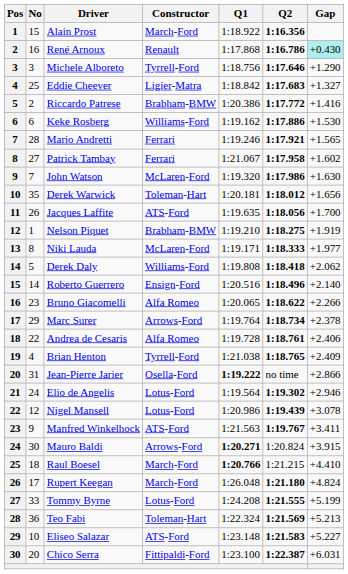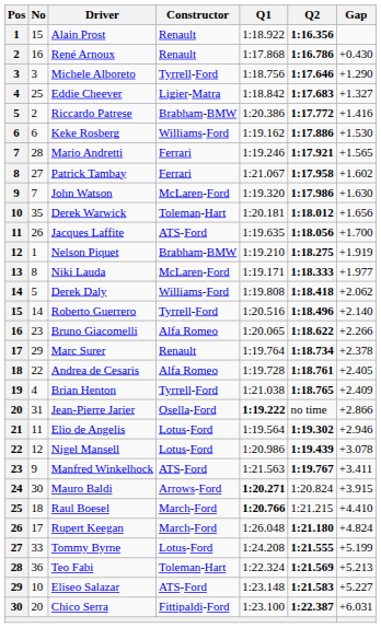 <table class="wikitable sortable" style="font-size: 95%;">
 <tr>
 <th>Pos</th>
 <th>No</th>
 <th>Driver</th>
 <th>Constructor</th>
 <th>Q1</th>
 <th>Q2</th>
 <th>Gap</th>
 </tr>
 <tr>
 <th>1</th>
 <td>15</td>
 <td> <a href='#'>Alain Prost</a></td>
-<td><a href='#'>March</a>-<a href='#'>Ford</a></td>
+<td><a href='#'>Renault</a></td>
 <td>1:18.922</td>
 <td><strong>1:16.356</strong></td>
 <td></td>
 </tr>
 <tr>
 <th>2</th>
 <td>16</td>
 <td> <a href='#'>René Arnoux</a></td>
 <td><a href='#'>Renault</a></td>
 <td>1:17.868</td>
 <td><strong>1:16.786</strong></td>
-<td style="background: paleturquoise;">+0.430</td>
+<td>+0.430</td>
 </tr>
 <tr>
 <th>3</th>
 <td>3</td>
 <td> <a href='#'>Michele Alboreto</a></td>
 <td><a href='#'>Tyrrell</a>-<a href='#'>Ford</a></td>
 <td>1:18.756</td>
 <td><strong>1:17.646</strong></td>
 <td>+1.290</td>
 </tr>
 <tr>
 <th>4</th>
 <td>25</td>
 <td> <a href='#'>Eddie Cheever</a></td>
 <td><a href='#'>Ligier</a>-<a href='#'>Matra</a></td>
 <td>1:18.842</td>
 <td><strong>1:17.683</strong></td>
 <td>+1.327</td>
 </tr>
 <tr>
 <th>5</th>
 <td>2</td>
 <td> <a href='#'>Riccardo Patrese</a></td>
 <td><a href='#'>Brabham</a>-<a href='#'>BMW</a></td>
 <td>1:20.386</td>
 <td><strong>1:17.772</strong></td>
 <td>+1.416</td>
 </tr>
 <tr>
 <th>6</th>
 <td>6</td>
 <td> <a href='#'>Keke Rosberg</a></td>
 <td><a href='#'>Williams</a>-<a href='#'>Ford</a></td>
 <td>1:19.162</td>
 <td><strong>1:17.886</strong></td>
 <td>+1.530</td>
 </tr>
 <tr>
 <th>7</th>
 <td>28</td>
 <td> <a href='#'>Mario Andretti</a></td>
 <td><a href='#'>Ferrari</a></td>
 <td>1:19.246</td>
 <td><strong>1:17.921</strong></td>
 <td>+1.565</td>
 </tr>
 <tr>
 <th>8</th>
 <td>27</td>
 <td> <a href='#'>Patrick Tambay</a></td>
 <td><a href='#'>Ferrari</a></td>
 <td>1:21.067</td>
 <td><strong>1:17.958</strong></td>
 <td>+1.602</td>
 </tr>
 <tr>
 <th>9</th>
 <td>7</td>
 <td> <a href='#'>John Watson</a></td>
 <td><a href='#'>McLaren</a>-<a href='#'>Ford</a></td>
 <td>1:19.320</td>
 <td><strong>1:17.986</strong></td>
 <td>+1.630</td>
 </tr>
 <tr>
 <th>10</th>
 <td>35</td>
 <td> <a href='#'>Derek Warwick</a></td>
 <td><a href='#'>Toleman</a>-<a href='#'>Hart</a></td>
 <td>1:20.181</td>
 <td><strong>1:18.012</strong></td>
 <td>+1.656</td>
 </tr>
 <tr>
 <th>11</th>
 <td>26</td>
 <td> <a href='#'>Jacques Laffite</a></td>
 <td><a href='#'>ATS</a>-<a href='#'>Ford</a></td>
 <td>1:19.635</td>
 <td><strong>1:18.056</strong></td>
 <td>+1.700</td>
 </tr>
 <tr>
 <th>12</th>
 <td>1</td>
 <td> <a href='#'>Nelson Piquet</a></td>
 <td><a href='#'>Brabham</a>-<a href='#'>BMW</a></td>
 <td>1:19.210</td>
 <td><strong>1:18.275</strong></td>
 <td>+1.919</td>
 </tr>
 <tr>
 <th>13</th>
 <td>8</td>
 <td> <a href='#'>Niki Lauda</a></td>
 <td><a href='#'>McLaren</a>-<a href='#'>Ford</a></td>
 <td>1:19.171</td>
 <td><strong>1:18.333</strong></td>
 <td>+1.977</td>
 </tr>
 <tr>
 <th>14</th>
 <td>5</td>
 <td> <a href='#'>Derek Daly</a></td>
 <td><a href='#'>Williams</a>-<a href='#'>Ford</a></td>
 <td>1:19.808</td>
 <td><strong>1:18.418</strong></td>
 <td>+2.062</td>
 </tr>
 <tr>
 <th>15</th>
 <td>14</td>
 <td> <a href='#'>Roberto Guerrero</a></td>
-<td><a href='#'>Ensign</a>-<a href='#'>Ford</a></td>
+<td><a href='#'>Tyrrell</a>-<a href='#'>Ford</a></td>
 <td>1:20.516</td>
 <td><strong>1:18.496</strong></td>
 <td>+2.140</td>
 </tr>
 <tr>
 <th>16</th>
 <td>23</td>
 <td> <a href='#'>Bruno Giacomelli</a></td>
 <td><a href='#'>Alfa Romeo</a></td>
 <td>1:20.065</td>
 <td><strong>1:18.622</strong></td>
 <td>+2.266</td>
 </tr>
 <tr>
 <th>17</th>
 <td>29</td>
 <td> <a href='#'>Marc Surer</a></td>
-<td><a href='#'>Arrows</a>-<a href='#'>Ford</a></td>
+<td><a href='#'>Renault</a></td>
 <td>1:19.764</td>
 <td><strong>1:18.734</strong></td>
 <td>+2.378</td>
 </tr>
 <tr>
 <th>18</th>
 <td>22</td>
 <td> <a href='#'>Andrea de Cesaris</a></td>
 <td><a href='#'>Alfa Romeo</a></td>
 <td>1:19.728</td>
 <td><strong>1:18.761</strong></td>
-<td>+2.406</td>
+<td>+2.405</td>
 </tr>
 <tr>
 <th>19</th>
 <td>4</td>
 <td> <a href='#'>Brian Henton</a></td>
 <td><a href='#'>Tyrrell</a>-<a href='#'>Ford</a></td>
 <td>1:21.038</td>
 <td><strong>1:18.765</strong></td>
 <td>+2.409</td>
 </tr>
 <tr>
 <th>20</th>
 <td>31</td>
 <td> <a href='#'>Jean-Pierre Jarier</a></td>
 <td><a href='#'>Osella</a>-<a href='#'>Ford</a></td>
 <td><strong>1:19.222</strong></td>
 <td>no time</td>
 <td>+2.866</td>
 </tr>
 <tr>
 <th>21</th>
-<td>24</td>
+<td>11</td>
 <td> <a href='#'>Elio de Angelis</a></td>
 <td><a href='#'>Lotus</a>-<a href='#'>Ford</a></td>
 <td>1:19.564</td>
 <td><strong>1:19.302</strong></td>
 <td>+2.946</td>
 </tr>
 <tr>
 <th>22</th>
 <td>12</td>
 <td> <a href='#'>Nigel Mansell</a></td>
 <td><a href='#'>Lotus</a>-<a href='#'>Ford</a></td>
 <td>1:20.986</td>
 <td><strong>1:19.439</strong></td>
 <td>+3.078</td>
 </tr>
 <tr>
 <th>23</th>
 <td>9</td>
 <td> <a href='#'>Manfred Winkelhock</a></td>
 <td><a href='#'>ATS</a>-<a href='#'>Ford</a></td>
 <td>1:21.563</td>
 <td><strong>1:19.767</strong></td>
 <td>+3.411</td>
 </tr>
 <tr>
 <th>24</th>
 <td>30</td>
 <td> <a href='#'>Mauro Baldi</a></td>
 <td><a href='#'>Arrows</a>-<a href='#'>Ford</a></td>
 <td><strong>1:20.271</strong></td>
 <td>1:20.824</td>
 <td>+3.915</td>
 </tr>
 <tr>
 <th>25</th>
 <td>18</td>
 <td> <a href='#'>Raul Boesel</a></td>
 <td><a href='#'>March</a>-<a href='#'>Ford</a></td>
 <td><strong>1:20.766</strong></td>
 <td>1:21.215</td>
 <td>+4.410</td>
 </tr>
 <tr>
 <th>26</th>
 <td>17</td>
 <td> <a href='#'>Rupert Keegan</a></td>
 <td><a href='#'>March</a>-<a href='#'>Ford</a></td>
 <td>1:26.048</td>
 <td><strong>1:21.180</strong></td>
 <td>+4.824</td>
 </tr>
 <tr>
 <th>27</th>
 <td>33</td>
 <td> <a href='#'>Tommy Byrne</a></td>
 <td><a href='#'>Lotus</a>-<a href='#'>Ford</a></td>
 <td>1:24.208</td>
 <td><strong>1:21.555</strong></td>
 <td>+5.199</td>
 </tr>
 <tr>
 <th>28</th>
 <td>36</td>
 <td> <a href='#'>Teo Fabi</a></td>
 <td><a href='#'>Toleman</a>-<a href='#'>Hart</a></td>
 <td>1:22.324</td>
 <td><strong>1:21.569</strong></td>
 <td>+5.213</td>
 </tr>
 <tr>
 <th>29</th>
 <td>10</td>
 <td> <a href='#'>Eliseo Salazar</a></td>
 <td><a href='#'>ATS</a>-<a href='#'>Ford</a></td>
 <td>1:23.148</td>
 <td><strong>1:21.583</strong></td>
 <td>+5.227</td>
 </tr>
 <tr>
 <th>30</th>
 <td>20</td>
 <td> <a href='#'>Chico Serra</a></td>
 <td><a href='#'>Fittipaldi</a>-<a href='#'>Ford</a></td>
 <td>1:23.100</td>
 <td><strong>1:22.387</strong></td>
 <td>+6.031</td>
 </tr>
 <tr>
 <th colspan="6"></th>
 <th></th>
 </tr>
 </table>
